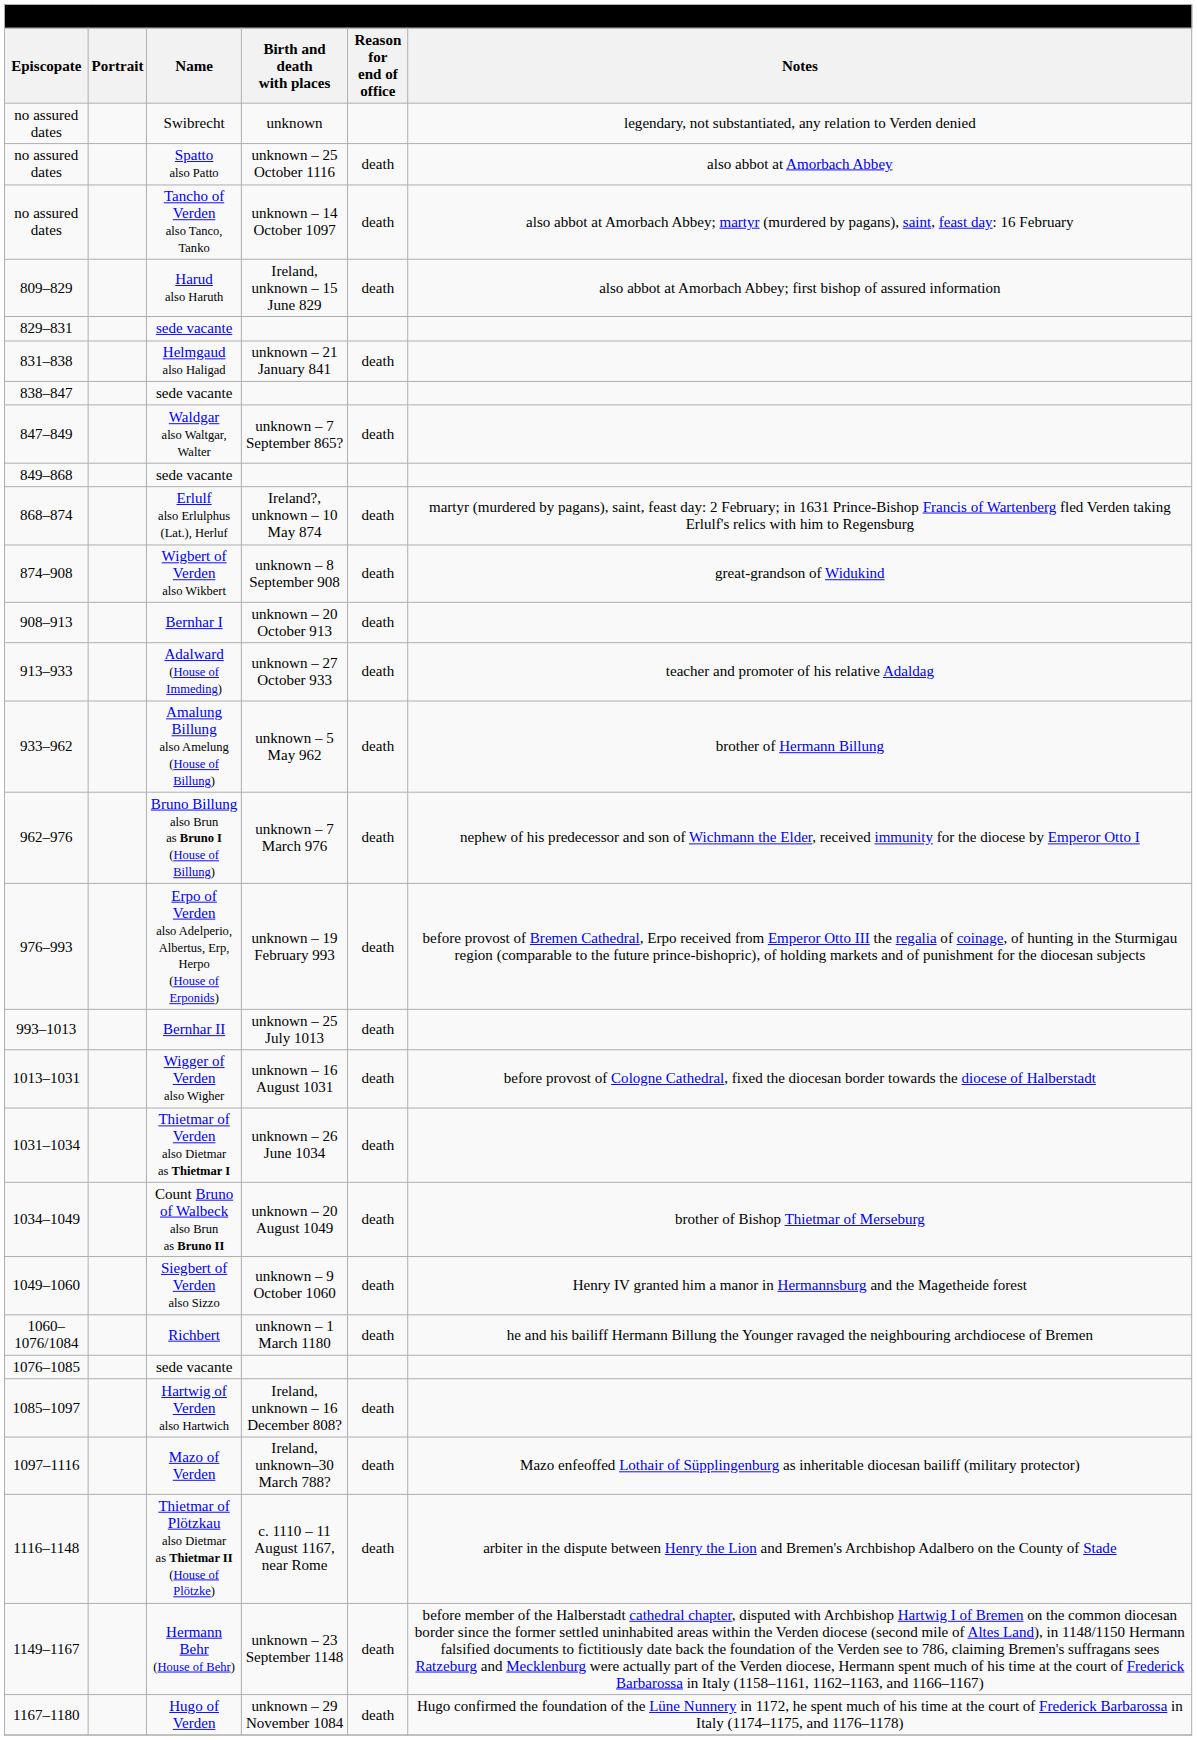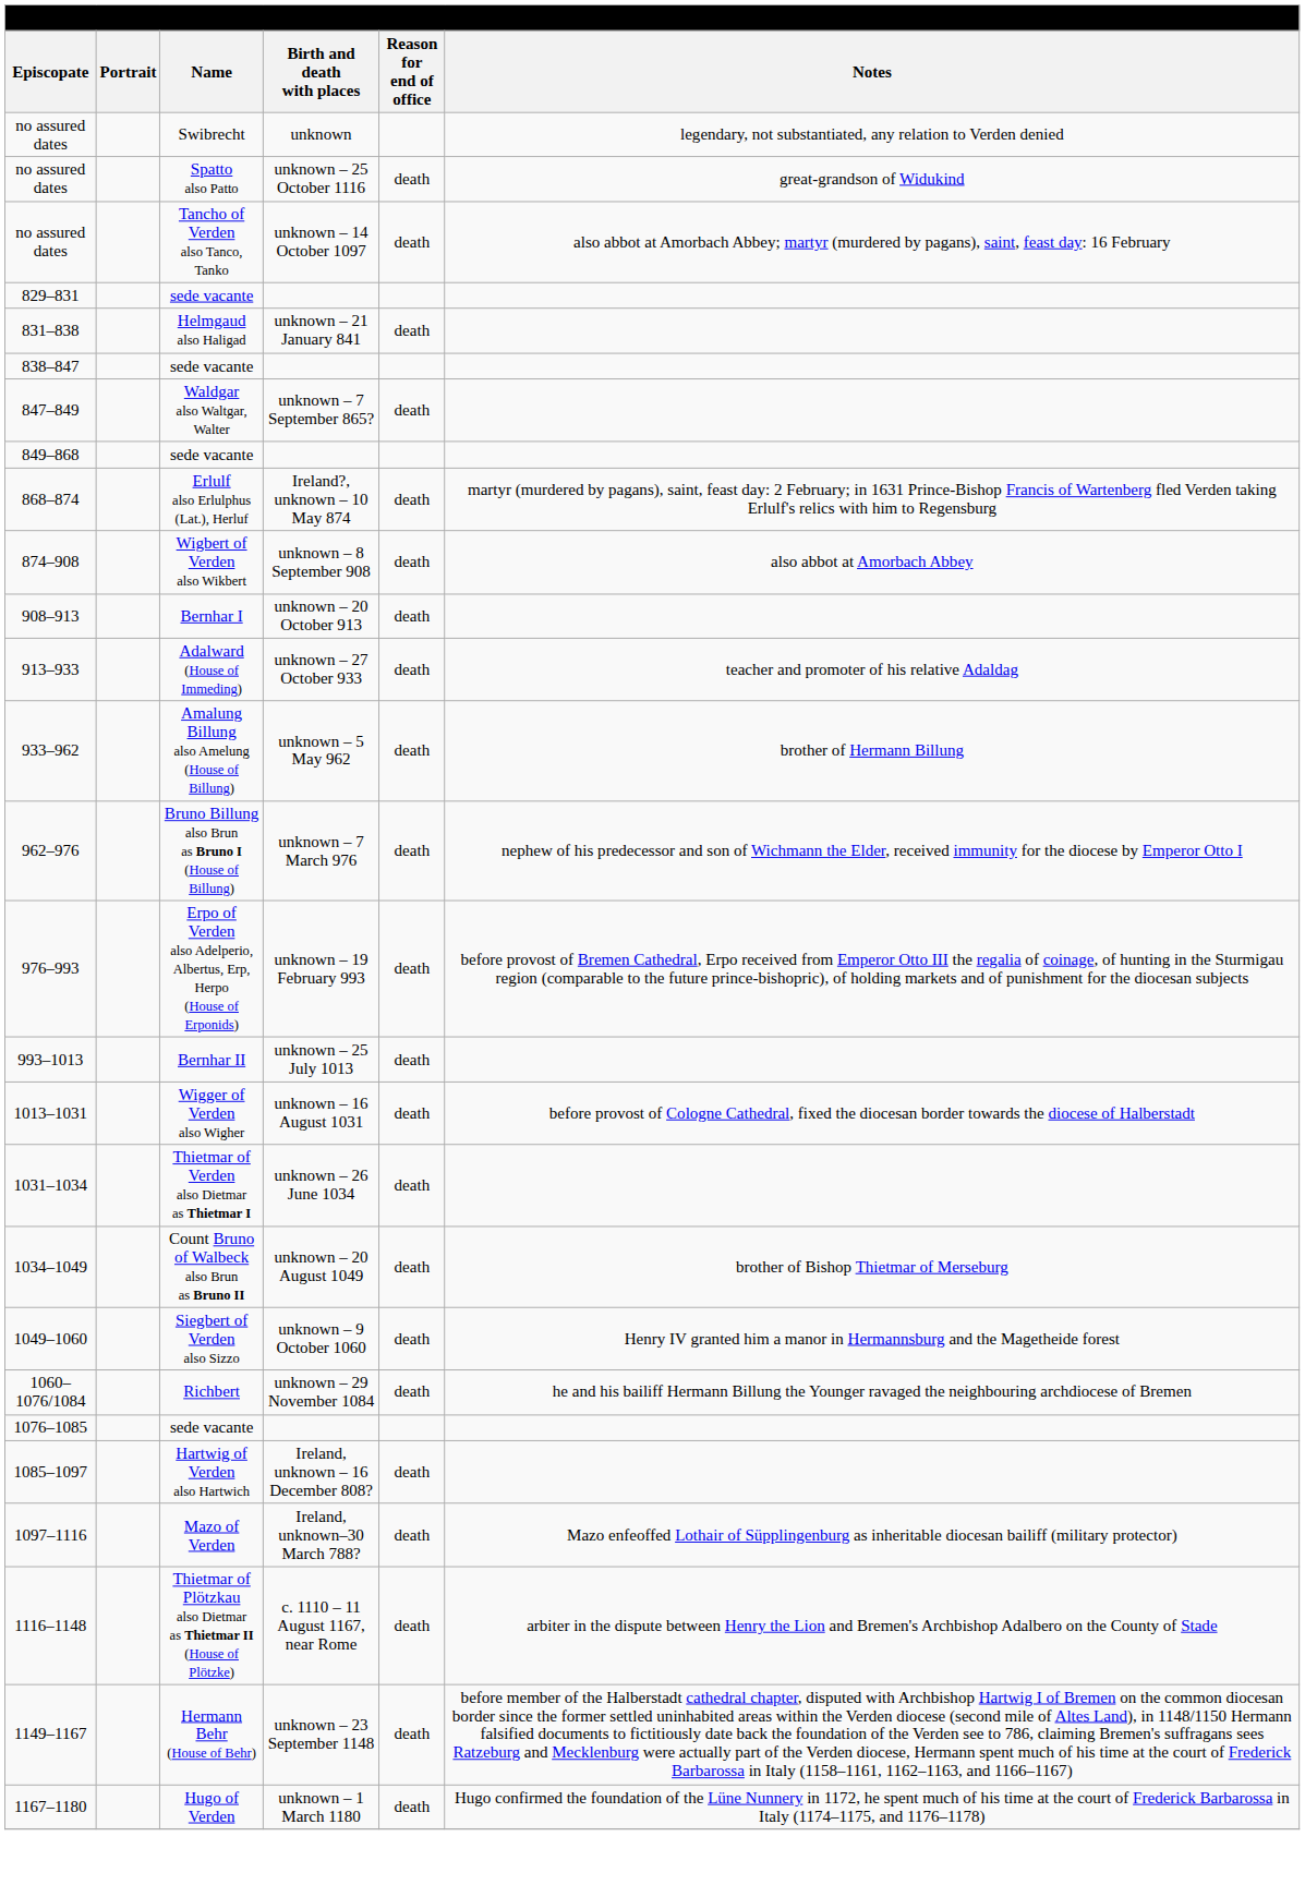 <table width=100% class="wikitable">
 <tr>
 <td colspan="6" bgcolor=black align=center><strong><span>Roman Catholic Bishops of Verden till 1180</span></strong></td>
 </tr>
 <tr>
 <th>Episcopate</th>
 <th>Portrait</th>
 <th>Name</th>
 <th>Birth and death<br>with places</th>
 <th>Reason for <br>end of office</th>
 <th>Notes</th>
 </tr>
 <tr>
 <td align=center>no assured dates</td>
 <td align=center></td>
 <td align="center">Swibrecht</td>
 <td align="center">unknown</td>
 <td align="center"></td>
 <td align="center">legendary, not substantiated, any relation to Verden denied</td>
 </tr>
 <tr>
 <td align=center>no assured dates</td>
 <td align=center></td>
 <td align="center"><a href='#'>Spatto</a><br><small>also Patto</small></td>
 <td align="center">unknown – 25 October 1116</td>
 <td align="center">death</td>
-<td align="center">also abbot at <a href='#'>Amorbach Abbey</a></td>
+<td align="center">great-grandson of <a href='#'>Widukind</a></td>
 </tr>
 <tr>
 <td align=center>no assured dates</td>
 <td align=center></td>
 <td align="center"><a href='#'>Tancho of Verden</a><br><small>also Tanco, Tanko</small></td>
 <td align="center">unknown – 14 October 1097</td>
 <td align="center">death</td>
 <td align="center">also abbot at Amorbach Abbey; <a href='#'>martyr</a> (murdered by pagans), <a href='#'>saint</a>, <a href='#'>feast day</a>: 16 February</td>
-</tr>
-<tr>
-<td align=center>809–829</td>
-<td align=center></td>
-<td align="center"><a href='#'>Harud</a> <br><small>also Haruth </small></td>
-<td align="center">Ireland, unknown – 15 June 829</td>
-<td align="center">death</td>
-<td align="center">also abbot at Amorbach Abbey; first bishop of assured information</td>
 </tr>
 <tr>
 <td align=center>829–831</td>
 <td align=center></td>
 <td align="center"><a href='#'>sede vacante</a></td>
 <td align="center"></td>
 <td align="center"></td>
 <td align="center"></td>
 </tr>
 <tr>
 <td align=center>831–838</td>
 <td align=center></td>
 <td align="center"><a href='#'>Helmgaud</a> <br><small>also Haligad</small></td>
 <td align="center">unknown – 21 January 841</td>
 <td align="center">death</td>
 <td align="center"></td>
 </tr>
 <tr>
 <td align=center>838–847</td>
 <td align=center></td>
 <td align="center">sede vacante</td>
 <td align="center"></td>
 <td align="center"></td>
 <td align="center"></td>
 </tr>
 <tr>
 <td align=center>847–849</td>
 <td align=center></td>
 <td align="center"><a href='#'>Waldgar</a><br><small>also Waltgar, Walter </small></td>
 <td align="center">unknown – 7 September 865?</td>
 <td align="center">death</td>
 <td align="center"></td>
 </tr>
 <tr>
 <td align=center>849–868</td>
 <td align=center></td>
 <td align="center">sede vacante</td>
 <td align="center"></td>
 <td align="center"></td>
 <td align="center"></td>
 </tr>
 <tr>
 <td align=center>868–874</td>
 <td align=center></td>
 <td align="center"><a href='#'>Erlulf</a><br><small>also Erlulphus (Lat.), Herluf</small></td>
 <td align="center">Ireland?, unknown – 10 May 874</td>
 <td align="center">death</td>
 <td align="center">martyr (murdered by pagans), saint, feast day: 2 February; in 1631 Prince-Bishop <a href='#'>Francis of Wartenberg</a> fled Verden taking Erlulf's relics with him to Regensburg</td>
 </tr>
 <tr>
 <td align=center>874–908</td>
 <td align=center></td>
 <td align="center"><a href='#'>Wigbert of Verden</a><br><small>also Wikbert</small></td>
 <td align="center">unknown – 8 September 908</td>
 <td align="center">death</td>
-<td align="center">great-grandson of <a href='#'>Widukind</a></td>
+<td align="center">also abbot at <a href='#'>Amorbach Abbey</a></td>
 </tr>
 <tr>
 <td align=center>908–913</td>
 <td align=center></td>
 <td align="center"><a href='#'>Bernhar I</a></td>
 <td align="center">unknown – 20 October 913</td>
 <td align="center">death</td>
 <td align="center"></td>
 </tr>
 <tr>
 <td align=center>913–933</td>
 <td align=center></td>
 <td align="center"><a href='#'>Adalward</a> <br><small>(<a href='#'>House of Immeding</a>)</small></td>
 <td align="center">unknown – 27 October 933</td>
 <td align="center">death</td>
 <td align="center">teacher and promoter of his relative <a href='#'>Adaldag</a></td>
 </tr>
 <tr>
 <td align=center>933–962</td>
 <td align=center></td>
 <td align="center"><a href='#'>Amalung Billung</a><br><small>also Amelung<br>(<a href='#'>House of Billung</a>)</small></td>
 <td align="center">unknown – 5 May 962</td>
 <td align="center">death</td>
 <td align="center">brother of <a href='#'>Hermann Billung</a></td>
 </tr>
 <tr>
 <td align=center>962–976</td>
 <td align=center></td>
 <td align="center"><a href='#'>Bruno Billung</a><br><small>also Brun<br>as <strong>Bruno I</strong><br>(<a href='#'>House of Billung</a>)</small></td>
 <td align="center">unknown – 7 March 976</td>
 <td align="center">death</td>
 <td align="center">nephew of his predecessor and son of <a href='#'>Wichmann the Elder</a>, received <a href='#'>immunity</a> for the diocese by <a href='#'>Emperor Otto I</a></td>
 </tr>
 <tr>
 <td align=center>976–993</td>
 <td align=center></td>
 <td align="center"><a href='#'>Erpo of Verden</a><br><small>also Adelperio, Albertus, Erp, Herpo<br>(<a href='#'>House of Erponids</a>)</small></td>
 <td align="center">unknown – 19 February 993</td>
 <td align="center">death</td>
 <td align="center">before provost of <a href='#'>Bremen Cathedral</a>, Erpo received from <a href='#'>Emperor Otto III</a> the <a href='#'>regalia</a> of <a href='#'>coinage</a>, of hunting in the Sturmigau region (comparable to the future prince-bishopric), of holding markets and of punishment for the diocesan subjects</td>
 </tr>
 <tr>
 <td align=center>993–1013</td>
 <td align=center></td>
 <td align="center"><a href='#'>Bernhar II</a></td>
 <td align="center">unknown – 25 July 1013</td>
 <td align="center">death</td>
 <td align="center"></td>
 </tr>
 <tr>
 <td align=center>1013–1031</td>
 <td align=center></td>
 <td align="center"><a href='#'>Wigger of Verden</a><br><small>also Wigher</small></td>
 <td align="center">unknown – 16 August 1031</td>
 <td align="center">death</td>
 <td align="center">before provost of <a href='#'>Cologne Cathedral</a>, fixed the diocesan border towards the <a href='#'>diocese of Halberstadt</a></td>
 </tr>
 <tr>
 <td align=center>1031–1034</td>
 <td align=center></td>
 <td align="center"><a href='#'>Thietmar of Verden</a> <br><small>also Dietmar<br>as <strong>Thietmar I</strong></small></td>
 <td align="center">unknown – 26 June 1034</td>
 <td align="center">death</td>
 <td align="center"></td>
 </tr>
 <tr>
 <td align=center>1034–1049</td>
 <td align=center></td>
 <td align="center">Count <a href='#'>Bruno of Walbeck</a><br><small>also Brun<br>as <strong>Bruno II</strong></small></td>
 <td align="center">unknown – 20 August 1049</td>
 <td align="center">death</td>
 <td align="center">brother of Bishop <a href='#'>Thietmar of Merseburg</a></td>
 </tr>
 <tr>
 <td align=center>1049–1060</td>
 <td align=center></td>
 <td align="center"><a href='#'>Siegbert of Verden</a> <br><small>also Sizzo</small></td>
 <td align="center">unknown – 9 October 1060</td>
 <td align="center">death</td>
 <td align="center">Henry IV granted him a manor in <a href='#'>Hermannsburg</a> and the Magetheide forest</td>
 </tr>
 <tr>
 <td align=center>1060–1076/1084</td>
 <td align=center></td>
 <td align="center"><a href='#'>Richbert</a></td>
-<td align="center">unknown – 1 March 1180</td>
+<td align="center">unknown – 29 November 1084</td>
 <td align="center">death</td>
 <td align="center">he and his bailiff Hermann Billung the Younger ravaged the neighbouring archdiocese of Bremen</td>
 </tr>
 <tr>
 <td align=center>1076–1085</td>
 <td align=center></td>
 <td align="center">sede vacante</td>
 <td align="center"></td>
 <td align="center"></td>
 <td align="center"></td>
 </tr>
 <tr>
 <td align=center>1085–1097</td>
 <td align=center></td>
 <td align="center"><a href='#'>Hartwig of Verden</a><br><small>also Hartwich</small></td>
 <td align="center">Ireland, unknown – 16 December 808?</td>
 <td align="center">death</td>
 <td align="center"></td>
 </tr>
 <tr>
 <td align=center>1097–1116</td>
 <td align=center></td>
 <td align="center"><a href='#'>Mazo of Verden</a></td>
 <td align="center">Ireland, unknown–30 March 788?</td>
 <td align="center">death</td>
 <td align="center">Mazo enfeoffed <a href='#'>Lothair of Süpplingenburg</a> as inheritable diocesan bailiff (military protector)</td>
 </tr>
 <tr>
 <td align=center>1116–1148</td>
 <td align=center></td>
 <td align="center"><a href='#'>Thietmar of Plötzkau</a><br><small>also Dietmar<br>as <strong>Thietmar II</strong><br>(<a href='#'>House of Plötzke</a>)</small></td>
 <td align="center">c. 1110 – 11 August 1167, near Rome</td>
 <td align="center">death</td>
 <td align="center">arbiter in the dispute between <a href='#'>Henry the Lion</a> and Bremen's Archbishop Adalbero on the County of <a href='#'>Stade</a></td>
 </tr>
 <tr>
 <td align=center>1149–1167</td>
 <td align=center></td>
 <td align="center"><a href='#'>Hermann Behr</a><br><small>(<a href='#'>House of Behr</a>)</small></td>
 <td align="center">unknown – 23 September 1148</td>
 <td align="center">death</td>
 <td align="center">before member of the Halberstadt <a href='#'>cathedral chapter</a>, disputed with Archbishop <a href='#'>Hartwig I of Bremen</a> on the common diocesan border since the former settled uninhabited areas within the Verden diocese (second mile of <a href='#'>Altes Land</a>), in 1148/1150 Hermann falsified documents to fictitiously date back the foundation of the Verden see to 786, claiming Bremen's suffragans sees <a href='#'>Ratzeburg</a> and <a href='#'>Mecklenburg</a> were actually part of the Verden diocese, Hermann spent much of his time at the court of <a href='#'>Frederick Barbarossa</a> in Italy (1158–1161, 1162–1163, and 1166–1167)</td>
 </tr>
 <tr>
 <td align=center>1167–1180</td>
 <td align=center></td>
 <td align="center"><a href='#'>Hugo of Verden</a></td>
-<td align="center">unknown – 29 November 1084</td>
+<td align="center">unknown – 1 March 1180</td>
 <td align="center">death</td>
 <td align="center">Hugo confirmed the foundation of the <a href='#'>Lüne Nunnery</a> in 1172, he spent much of his time at the court of <a href='#'>Frederick Barbarossa</a> in Italy (1174–1175, and 1176–1178)</td>
 </tr>
 <tr>
 </tr>
 </table>
